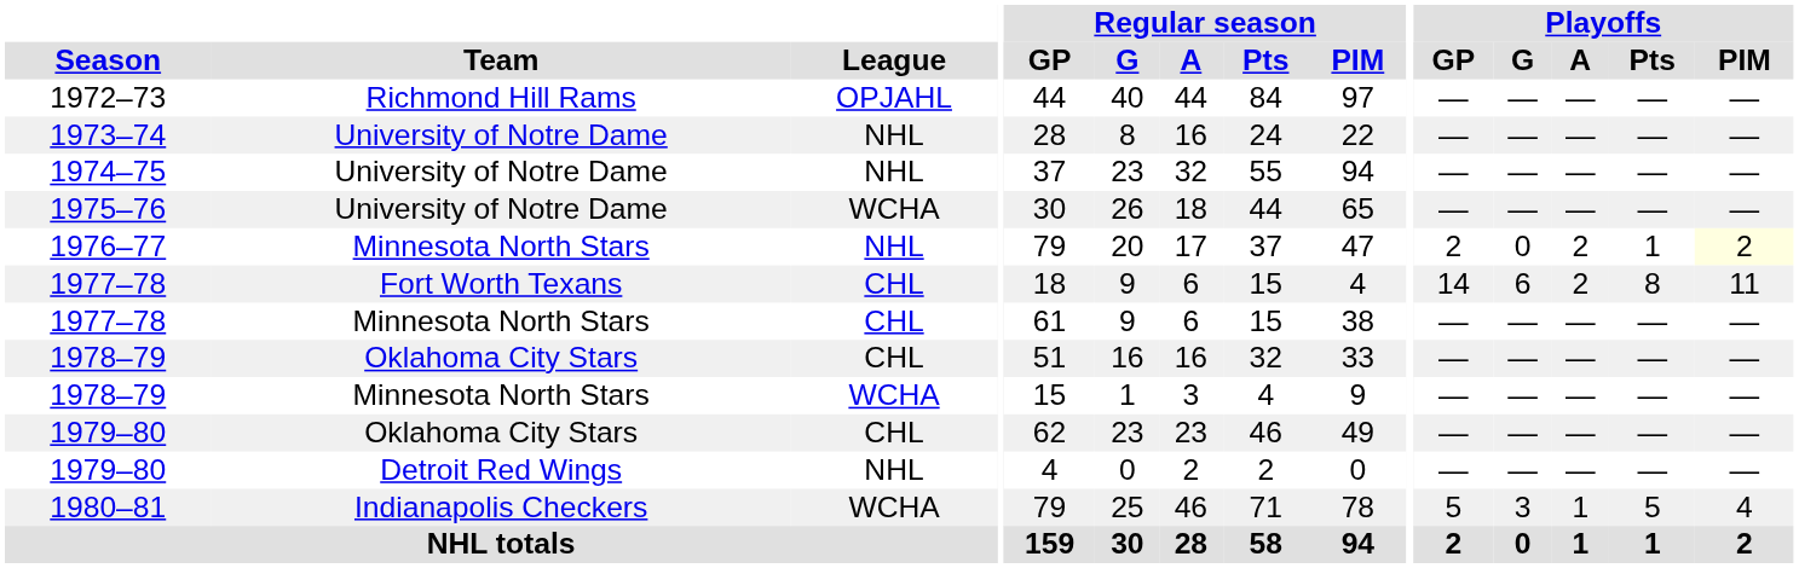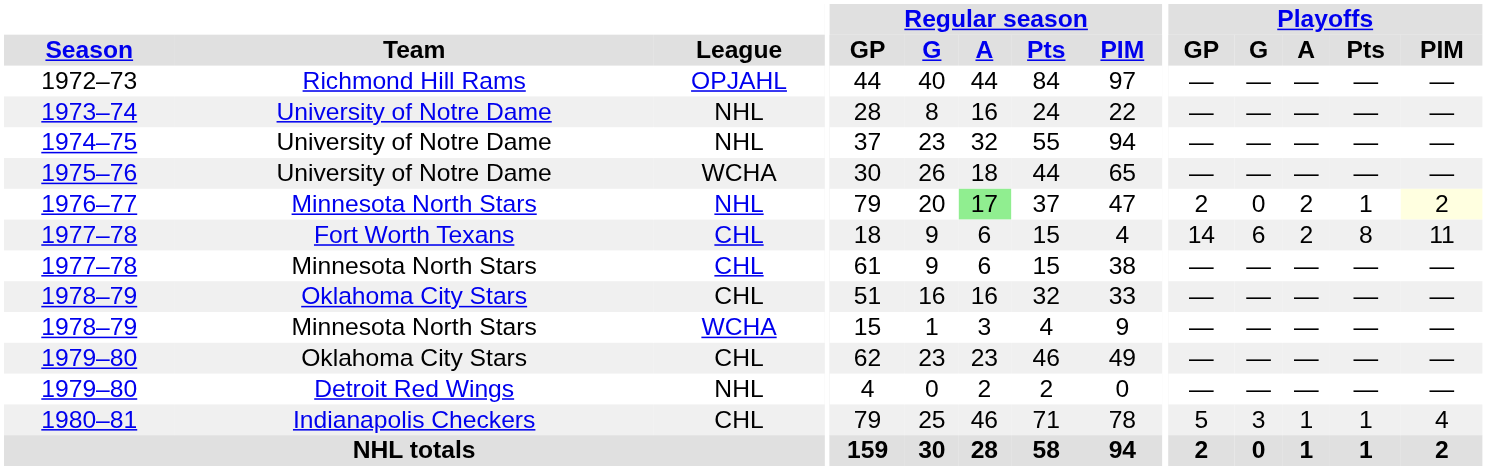 <table border="0" cellpadding="1" cellspacing="0" style="text-align:center; width:60em">
 <tr bgcolor="#e0e0e0">
 <th colspan="3" bgcolor="#ffffff"></th>
 <th rowspan="100" bgcolor="#ffffff"></th>
 <th colspan="5"><a href='#'>Regular season</a></th>
 <th rowspan="100" bgcolor="#ffffff"></th>
 <th colspan="5"><a href='#'>Playoffs</a></th>
 </tr>
 <tr bgcolor="#e0e0e0">
 <th><a href='#'>Season</a></th>
 <th>Team</th>
 <th>League</th>
 <th>GP</th>
 <th><a href='#'>G</a></th>
 <th><a href='#'>A</a></th>
 <th><a href='#'>Pts</a></th>
 <th><a href='#'>PIM</a></th>
 <th>GP</th>
 <th>G</th>
 <th>A</th>
 <th>Pts</th>
 <th>PIM</th>
 </tr>
 <tr>
 <td>1972–73</td>
 <td><a href='#'>Richmond Hill Rams</a></td>
 <td><a href='#'>OPJAHL</a></td>
 <td>44</td>
 <td>40</td>
 <td>44</td>
 <td>84</td>
 <td>97</td>
 <td>—</td>
 <td>—</td>
 <td>—</td>
 <td>—</td>
 <td>—</td>
 </tr>
 <tr bgcolor="#f0f0f0">
 <td><a href='#'>1973–74</a></td>
 <td><a href='#'>University of Notre Dame</a></td>
 <td>NHL</td>
 <td>28</td>
 <td>8</td>
 <td>16</td>
 <td>24</td>
 <td>22</td>
 <td>—</td>
 <td>—</td>
 <td>—</td>
 <td>—</td>
 <td>—</td>
 </tr>
 <tr>
 <td><a href='#'>1974–75</a></td>
 <td>University of Notre Dame</td>
 <td>NHL</td>
 <td>37</td>
 <td>23</td>
 <td>32</td>
 <td>55</td>
 <td>94</td>
 <td>—</td>
 <td>—</td>
 <td>—</td>
 <td>—</td>
 <td>—</td>
 </tr>
 <tr bgcolor="#f0f0f0">
 <td><a href='#'>1975–76</a></td>
 <td>University of Notre Dame</td>
 <td>WCHA</td>
 <td>30</td>
 <td>26</td>
 <td>18</td>
 <td>44</td>
 <td>65</td>
 <td>—</td>
 <td>—</td>
 <td>—</td>
 <td>—</td>
 <td>—</td>
 </tr>
 <tr>
 <td><a href='#'>1976–77</a></td>
 <td><a href='#'>Minnesota North Stars</a></td>
 <td><a href='#'>NHL</a></td>
 <td>79</td>
 <td>20</td>
-<td>17</td>
+<td style="background: lightgreen;">17</td>
 <td>37</td>
 <td>47</td>
 <td>2</td>
 <td>0</td>
 <td>2</td>
 <td>1</td>
 <td style="background: lightyellow;">2</td>
 </tr>
 <tr bgcolor="#f0f0f0">
 <td><a href='#'>1977–78</a></td>
 <td><a href='#'>Fort Worth Texans</a></td>
 <td><a href='#'>CHL</a></td>
 <td>18</td>
 <td>9</td>
 <td>6</td>
 <td>15</td>
 <td>4</td>
 <td>14</td>
 <td>6</td>
 <td>2</td>
 <td>8</td>
 <td>11</td>
 </tr>
 <tr>
 <td><a href='#'>1977–78</a></td>
 <td>Minnesota North Stars</td>
 <td><a href='#'>CHL</a></td>
 <td>61</td>
 <td>9</td>
 <td>6</td>
 <td>15</td>
 <td>38</td>
 <td>—</td>
 <td>—</td>
 <td>—</td>
 <td>—</td>
 <td>—</td>
 </tr>
 <tr bgcolor="#f0f0f0">
 <td><a href='#'>1978–79</a></td>
 <td><a href='#'>Oklahoma City Stars</a></td>
 <td>CHL</td>
 <td>51</td>
 <td>16</td>
 <td>16</td>
 <td>32</td>
 <td>33</td>
 <td>—</td>
 <td>—</td>
 <td>—</td>
 <td>—</td>
 <td>—</td>
 </tr>
 <tr>
 <td><a href='#'>1978–79</a></td>
 <td>Minnesota North Stars</td>
 <td><a href='#'>WCHA</a></td>
 <td>15</td>
 <td>1</td>
 <td>3</td>
 <td>4</td>
 <td>9</td>
 <td>—</td>
 <td>—</td>
 <td>—</td>
 <td>—</td>
 <td>—</td>
 </tr>
 <tr bgcolor="#f0f0f0">
 <td><a href='#'>1979–80</a></td>
 <td>Oklahoma City Stars</td>
 <td>CHL</td>
 <td>62</td>
 <td>23</td>
 <td>23</td>
 <td>46</td>
 <td>49</td>
 <td>—</td>
 <td>—</td>
 <td>—</td>
 <td>—</td>
 <td>—</td>
 </tr>
 <tr>
 <td><a href='#'>1979–80</a></td>
 <td><a href='#'>Detroit Red Wings</a></td>
 <td>NHL</td>
 <td>4</td>
 <td>0</td>
 <td>2</td>
 <td>2</td>
 <td>0</td>
 <td>—</td>
 <td>—</td>
 <td>—</td>
 <td>—</td>
 <td>—</td>
 </tr>
 <tr bgcolor="#f0f0f0">
 <td><a href='#'>1980–81</a></td>
 <td><a href='#'>Indianapolis Checkers</a></td>
-<td>WCHA</td>
+<td>CHL</td>
 <td>79</td>
 <td>25</td>
 <td>46</td>
 <td>71</td>
 <td>78</td>
 <td>5</td>
 <td>3</td>
 <td>1</td>
-<td>5</td>
+<td>1</td>
 <td>4</td>
 </tr>
 <tr bgcolor="#e0e0e0">
 <th colspan="3">NHL totals</th>
 <th>159</th>
 <th>30</th>
 <th>28</th>
 <th>58</th>
 <th>94</th>
 <th>2</th>
 <th>0</th>
 <th>1</th>
 <th>1</th>
 <th>2</th>
 </tr>
 </table>
